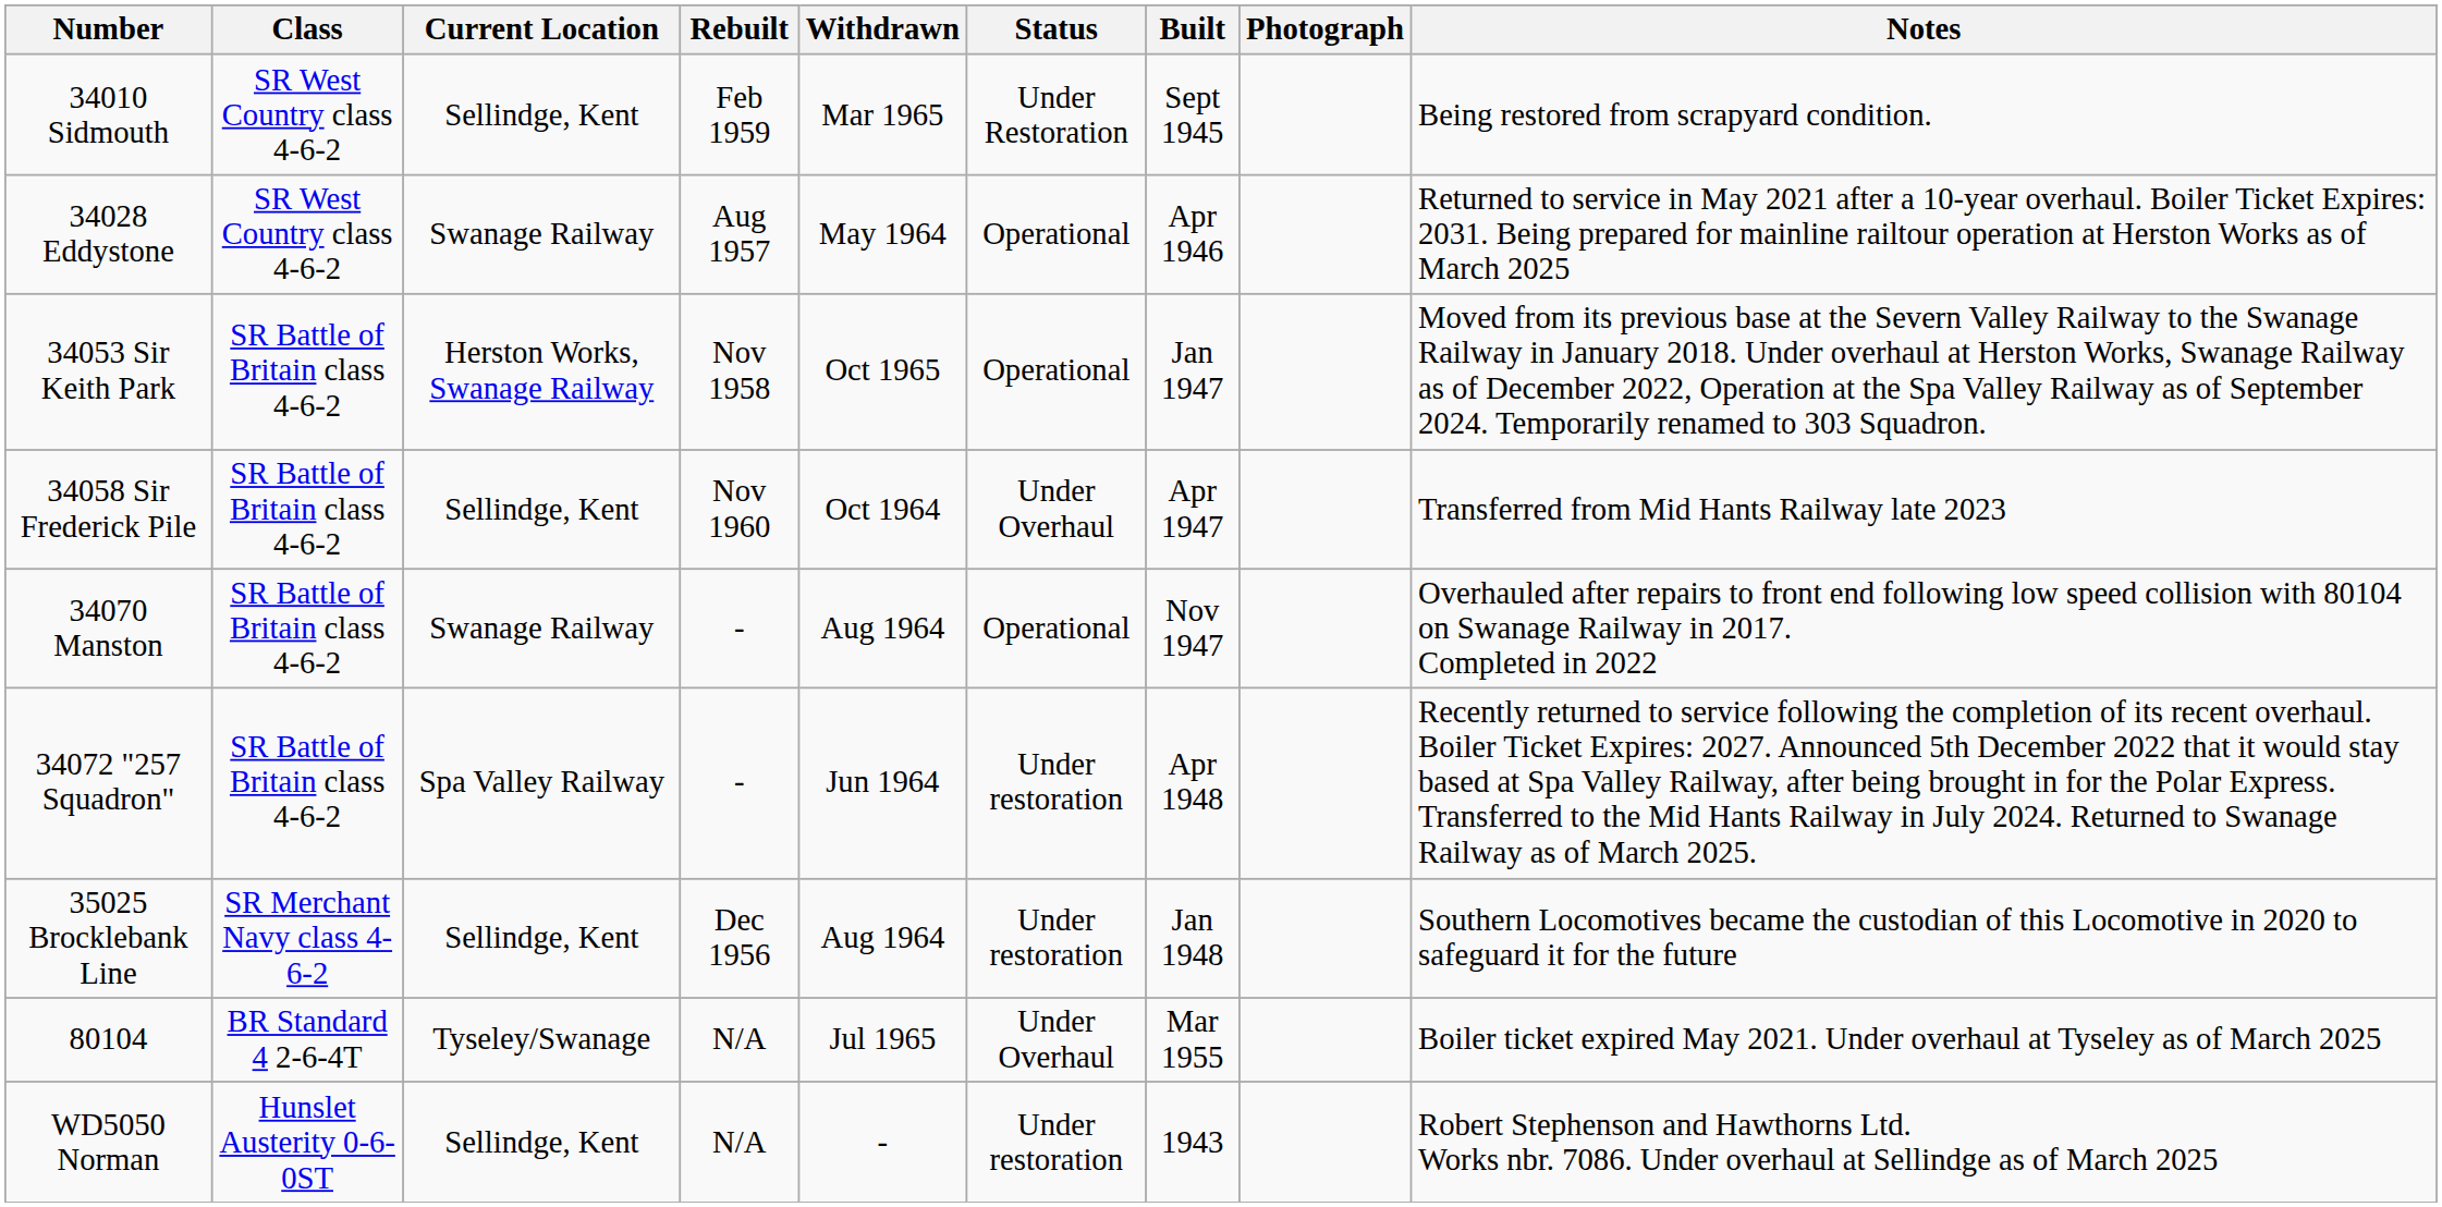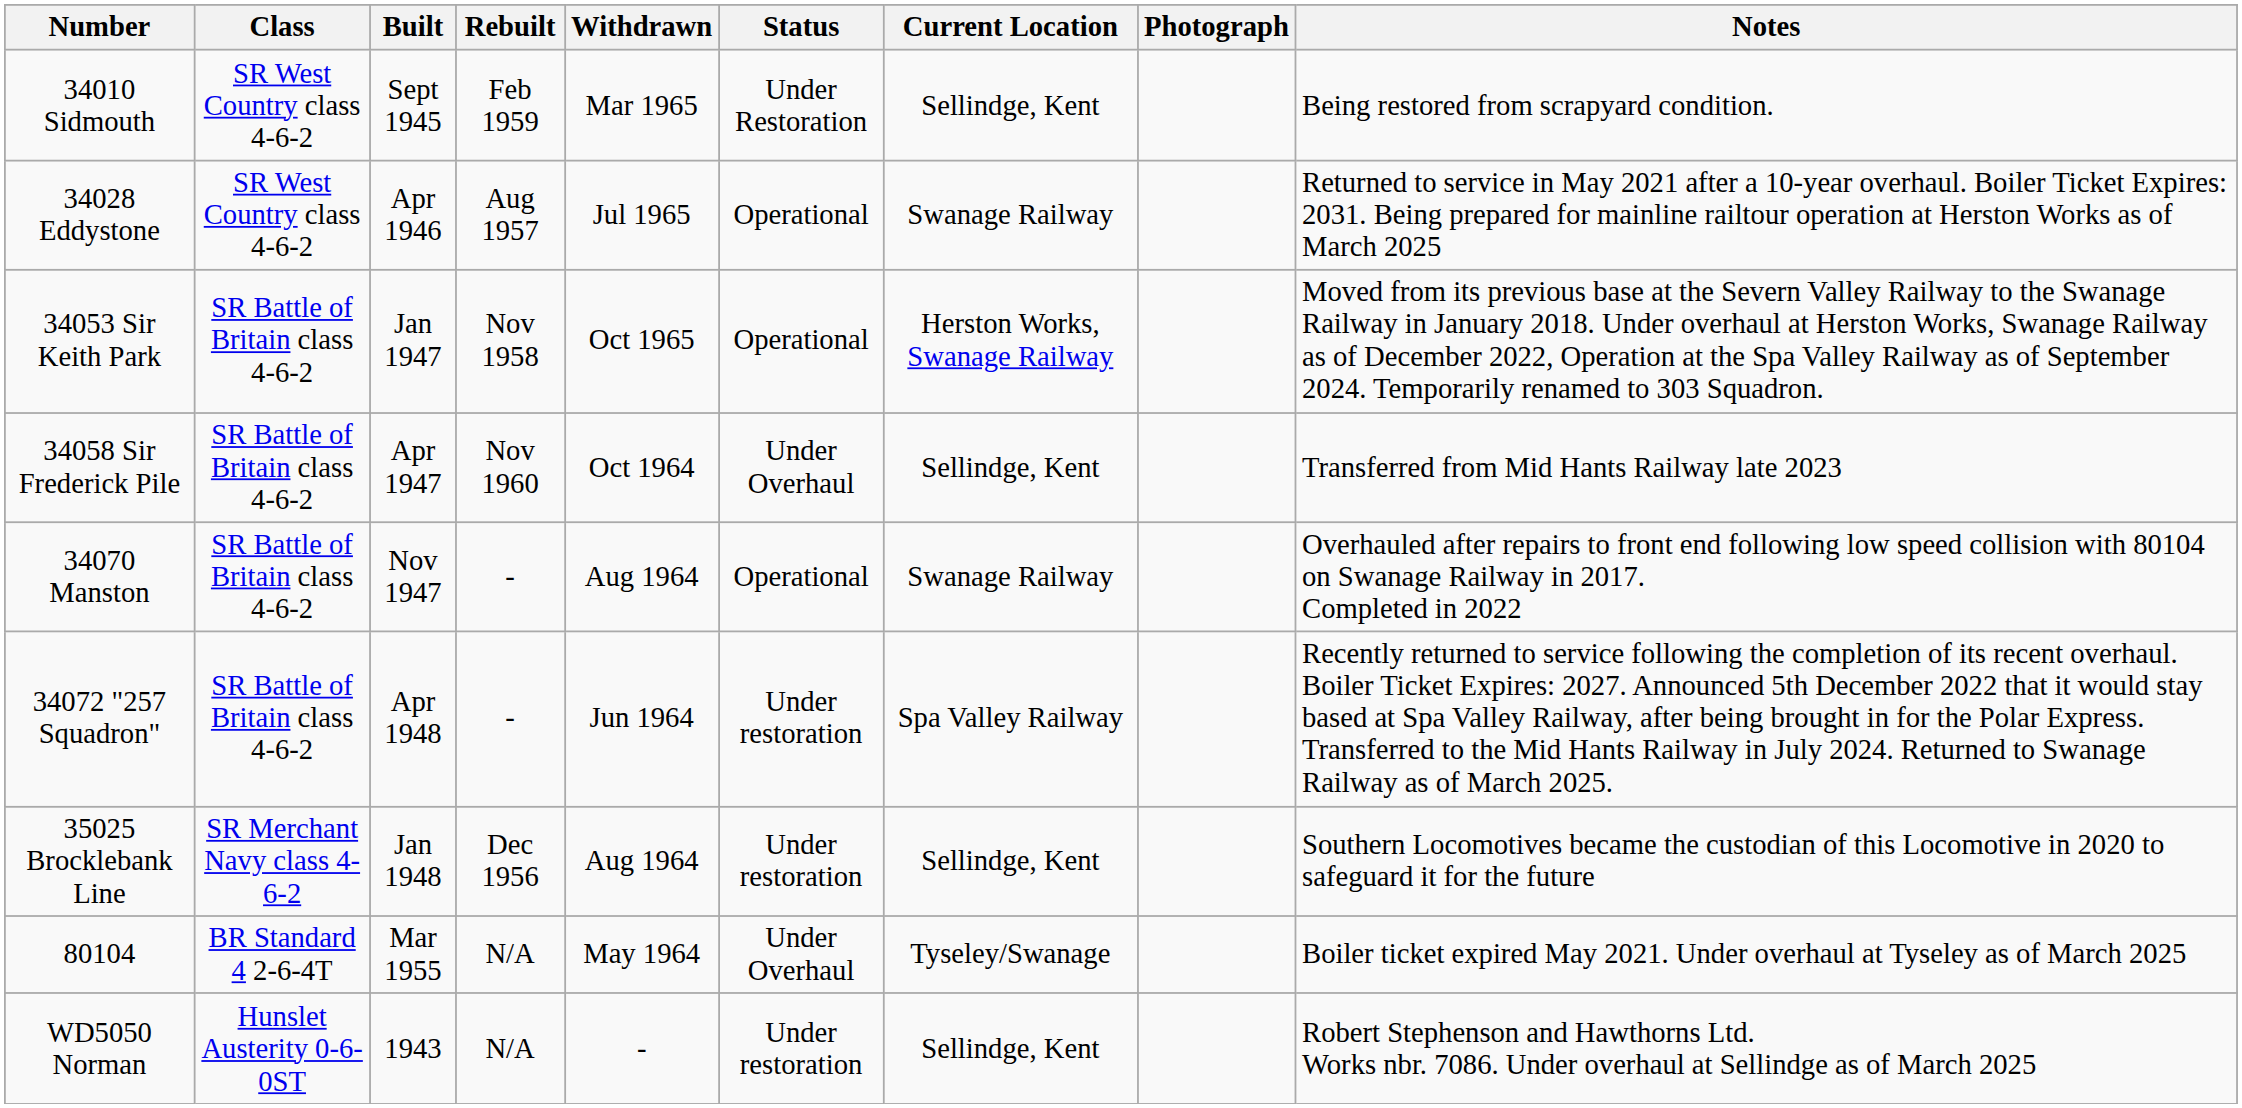 <table class="wikitable">
 <tr>
 <th>Number</th>
 <th>Class</th>
-<th>Current Location</th>
+<th>Built</th>
 <th>Rebuilt</th>
 <th>Withdrawn</th>
 <th>Status</th>
-<th>Built</th>
+<th>Current Location</th>
 <th>Photograph</th>
 <th>Notes</th>
 </tr>
 <tr>
 <td align=center>34010 Sidmouth</td>
 <td align=center><a href='#'>SR West Country</a> class 4-6-2</td>
-<td align=center>Sellindge, Kent</td>
+<td align=center>Sept 1945</td>
 <td align=center>Feb 1959</td>
 <td align=center>Mar 1965</td>
 <td align=center>Under Restoration</td>
-<td align=center>Sept 1945</td>
+<td align=center>Sellindge, Kent</td>
 <td align=center></td>
 <td align=left>Being restored from scrapyard condition.</td>
 </tr>
 <tr>
 <td align=center>34028 Eddystone</td>
 <td align=center><a href='#'>SR West Country</a> class 4-6-2</td>
+<td align=center>Apr 1946</td>
+<td align=center>Aug 1957</td>
+<td align=center>Jul 1965</td>
+<td align=center>Operational</td>
 <td align=center>Swanage Railway</td>
-<td align=center>Aug 1957</td>
-<td align=center>May 1964</td>
-<td align=center>Operational</td>
-<td align=center>Apr 1946</td>
 <td align=center></td>
 <td align=left>Returned to service in May 2021 after a 10-year overhaul. Boiler Ticket Expires: 2031. Being prepared for mainline railtour operation at Herston Works as of March 2025</td>
 </tr>
 <tr>
 <td align=center>34053 Sir Keith Park</td>
 <td align=center><a href='#'>SR Battle of Britain</a> class 4-6-2</td>
-<td align=center>Herston Works, <a href='#'>Swanage Railway</a></td>
+<td align=center>Jan 1947</td>
 <td align=center>Nov 1958</td>
 <td align=center>Oct 1965</td>
 <td align=center>Operational</td>
-<td align=center>Jan 1947</td>
+<td align=center>Herston Works, <a href='#'>Swanage Railway</a></td>
 <td align=center></td>
 <td align=left>Moved from its previous base at the Severn Valley Railway to the Swanage Railway in January 2018. Under overhaul at Herston Works, Swanage Railway as of December 2022, Operation at the Spa Valley Railway as of September 2024. Temporarily renamed to 303 Squadron.</td>
 </tr>
 <tr>
 <td align=center>34058 Sir Frederick Pile</td>
 <td align=center><a href='#'>SR Battle of Britain</a> class 4-6-2</td>
-<td align=center>Sellindge, Kent</td>
+<td align=center>Apr 1947</td>
 <td align=center>Nov 1960</td>
 <td align=center>Oct 1964</td>
 <td align=center>Under Overhaul</td>
-<td align=center>Apr 1947</td>
+<td align=center>Sellindge, Kent</td>
 <td align=center></td>
 <td align=left>Transferred from Mid Hants Railway late 2023</td>
 </tr>
 <tr>
 <td align=center>34070 Manston</td>
 <td align=center><a href='#'>SR Battle of Britain</a> class 4-6-2</td>
-<td align=center>Swanage Railway</td>
+<td align=center>Nov 1947</td>
 <td align=center>-</td>
 <td align=center>Aug 1964</td>
 <td align=center>Operational</td>
-<td align=center>Nov 1947</td>
+<td align=center>Swanage Railway</td>
 <td align=center></td>
 <td align=left>Overhauled after repairs to front end following low speed collision with 80104 on Swanage Railway in 2017.<br>Completed in 2022</td>
 </tr>
 <tr>
 <td align=center>34072 "257 Squadron"</td>
 <td align=center><a href='#'>SR Battle of Britain</a> class 4-6-2</td>
-<td align=center>Spa Valley Railway</td>
+<td align=center>Apr 1948</td>
 <td align=center>-</td>
 <td align=center>Jun 1964</td>
 <td align=center>Under restoration</td>
-<td align=center>Apr 1948</td>
+<td align=center>Spa Valley Railway</td>
 <td align=center></td>
 <td align=left>Recently returned to service following the completion of its recent overhaul. Boiler Ticket Expires: 2027. Announced 5th December 2022 that it would stay based at Spa Valley Railway, after being brought in for the Polar Express. Transferred to the Mid Hants Railway in July 2024. Returned to Swanage Railway as of March 2025.</td>
 </tr>
 <tr>
 <td align=center>35025 Brocklebank Line</td>
 <td align=center><a href='#'>SR Merchant Navy class 4-6-2</a></td>
-<td align=center>Sellindge, Kent</td>
+<td align=center>Jan 1948</td>
 <td align=center>Dec 1956</td>
 <td align=center>Aug 1964</td>
 <td align=center>Under restoration</td>
-<td align=center>Jan 1948</td>
+<td align=center>Sellindge, Kent</td>
 <td align=center></td>
 <td align=left>Southern Locomotives became the custodian of this Locomotive in 2020 to safeguard it for the future</td>
 </tr>
 <tr>
 <td align=center>80104</td>
 <td align=center><a href='#'>BR Standard 4</a> 2-6-4T</td>
+<td align=center>Mar 1955</td>
+<td align=center>N/A</td>
+<td align=center>May 1964</td>
+<td align=center>Under Overhaul</td>
 <td align=center>Tyseley/Swanage</td>
-<td align=center>N/A</td>
-<td align=center>Jul 1965</td>
-<td align=center>Under Overhaul</td>
-<td align=center>Mar 1955</td>
 <td align=center></td>
 <td align=left>Boiler ticket expired May 2021. Under overhaul at Tyseley as of March 2025</td>
 </tr>
 <tr>
 <td align=center>WD5050<br>Norman</td>
 <td align=center><a href='#'>Hunslet Austerity 0-6-0ST</a></td>
-<td align=center>Sellindge, Kent</td>
+<td align=center>1943</td>
 <td align=center>N/A</td>
 <td align=center>-</td>
 <td align=center>Under restoration</td>
-<td align=center>1943</td>
+<td align=center>Sellindge, Kent</td>
 <td align=left></td>
 <td align=left>Robert Stephenson and Hawthorns Ltd.<br> Works nbr. 7086. Under overhaul at Sellindge as of March 2025</td>
 </tr>
 </table>
